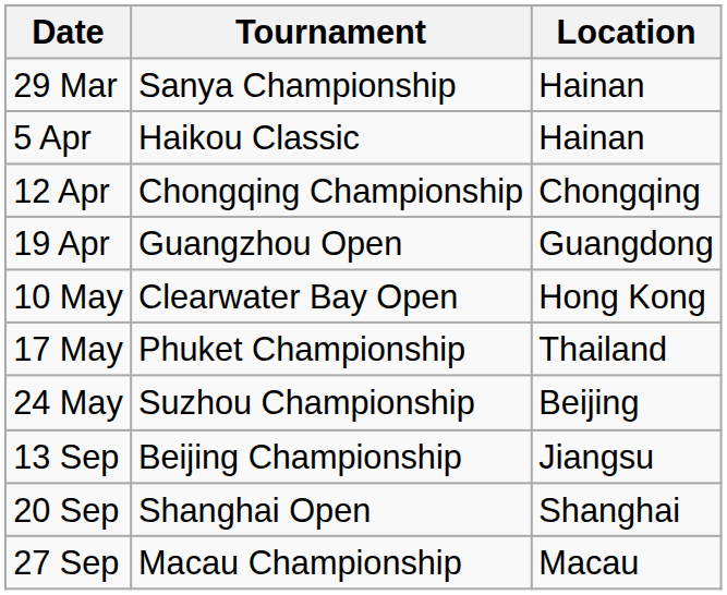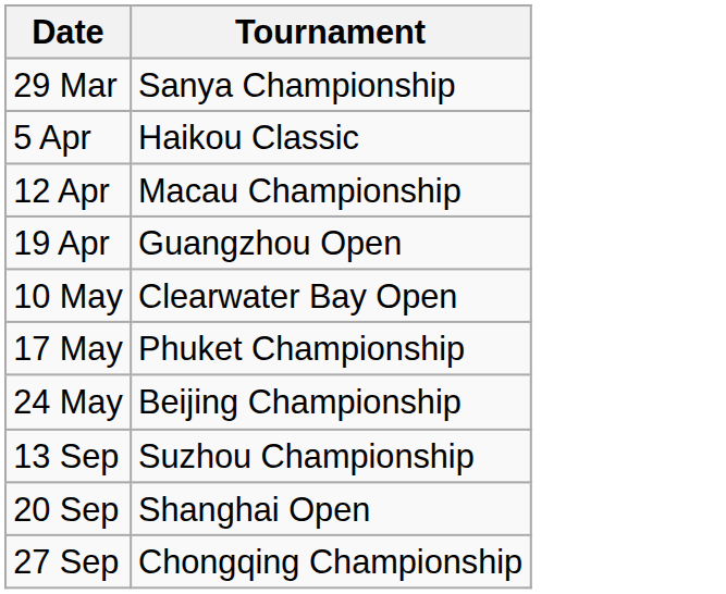 <table class="wikitable" style="font-size:95%">
 <tr>
 <th>Date</th>
 <th>Tournament</th>
-<th>Location</th>
 </tr>
 <tr>
 <td>29 Mar</td>
 <td>Sanya Championship</td>
-<td>Hainan</td>
 </tr>
 <tr>
 <td>5 Apr</td>
 <td>Haikou Classic</td>
-<td>Hainan</td>
 </tr>
 <tr>
 <td>12 Apr</td>
-<td>Chongqing Championship</td>
-<td>Chongqing</td>
+<td>Macau Championship</td>
 </tr>
 <tr>
 <td>19 Apr</td>
 <td>Guangzhou Open</td>
-<td>Guangdong</td>
 </tr>
 <tr>
 <td>10 May</td>
 <td>Clearwater Bay Open</td>
-<td>Hong Kong</td>
 </tr>
 <tr>
 <td>17 May</td>
 <td>Phuket Championship</td>
-<td>Thailand</td>
 </tr>
 <tr>
 <td>24 May</td>
-<td>Suzhou Championship</td>
-<td>Beijing</td>
+<td>Beijing Championship</td>
 </tr>
 <tr>
 <td>13 Sep</td>
-<td>Beijing Championship</td>
-<td>Jiangsu</td>
+<td>Suzhou Championship</td>
 </tr>
 <tr>
 <td>20 Sep</td>
 <td>Shanghai Open</td>
-<td>Shanghai</td>
 </tr>
 <tr>
 <td>27 Sep</td>
-<td>Macau Championship</td>
-<td>Macau</td>
+<td>Chongqing Championship</td>
 </tr>
 </table>
